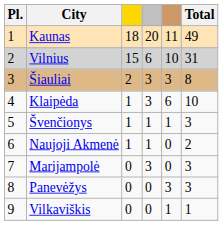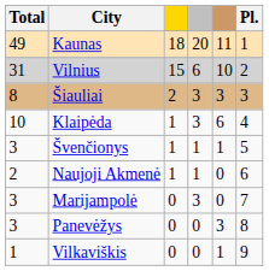 <table class="wikitable sortable">
 <tr>
-<th>Pl.</th>
+<th>Total</th>
 <th>City</th>
 <th style="background:gold;"></th>
 <th style="background:silver;"></th>
 <th style="background:#CC9966;"></th>
-<th>Total</th>
+<th>Pl.</th>
 </tr>
 <tr bgcolor="moccasin">
-<td>1</td>
+<td>49</td>
 <td align=left><a href='#'>Kaunas</a></td>
 <td>18</td>
 <td>20</td>
 <td>11</td>
-<td>49</td>
+<td>1</td>
 </tr>
 <tr bgcolor="lightgrey">
-<td>2</td>
+<td>31</td>
 <td align=left><a href='#'>Vilnius</a></td>
 <td>15</td>
 <td>6</td>
 <td>10</td>
-<td>31</td>
+<td>2</td>
 </tr>
 <tr bgcolor="burlywood">
-<td>3</td>
+<td>8</td>
 <td align=left><a href='#'>Šiauliai</a></td>
 <td>2</td>
 <td>3</td>
 <td>3</td>
-<td>8</td>
+<td>3</td>
 </tr>
 <tr>
-<td>4</td>
+<td>10</td>
 <td align=left><a href='#'>Klaipėda</a></td>
 <td>1</td>
 <td>3</td>
 <td>6</td>
-<td>10</td>
+<td>4</td>
 </tr>
 <tr>
-<td>5</td>
+<td>3</td>
 <td><a href='#'>Švenčionys</a></td>
 <td>1</td>
 <td>1</td>
 <td>1</td>
-<td>3</td>
+<td>5</td>
 </tr>
 <tr>
-<td>6</td>
+<td>2</td>
 <td><a href='#'>Naujoji Akmenė</a></td>
 <td>1</td>
 <td>1</td>
 <td>0</td>
-<td>2</td>
+<td>6</td>
 </tr>
 <tr>
-<td>7</td>
+<td>3</td>
 <td><a href='#'>Marijampolė</a></td>
 <td>0</td>
 <td>3</td>
 <td>0</td>
-<td>3</td>
+<td>7</td>
 </tr>
 <tr>
-<td>8</td>
+<td>3</td>
 <td><a href='#'>Panevėžys</a></td>
 <td>0</td>
 <td>0</td>
 <td>3</td>
-<td>3</td>
+<td>8</td>
 </tr>
 <tr>
-<td>9</td>
+<td>1</td>
 <td><a href='#'>Vilkaviškis</a></td>
 <td>0</td>
 <td>0</td>
 <td>1</td>
-<td>1</td>
+<td>9</td>
 </tr>
 </table>
